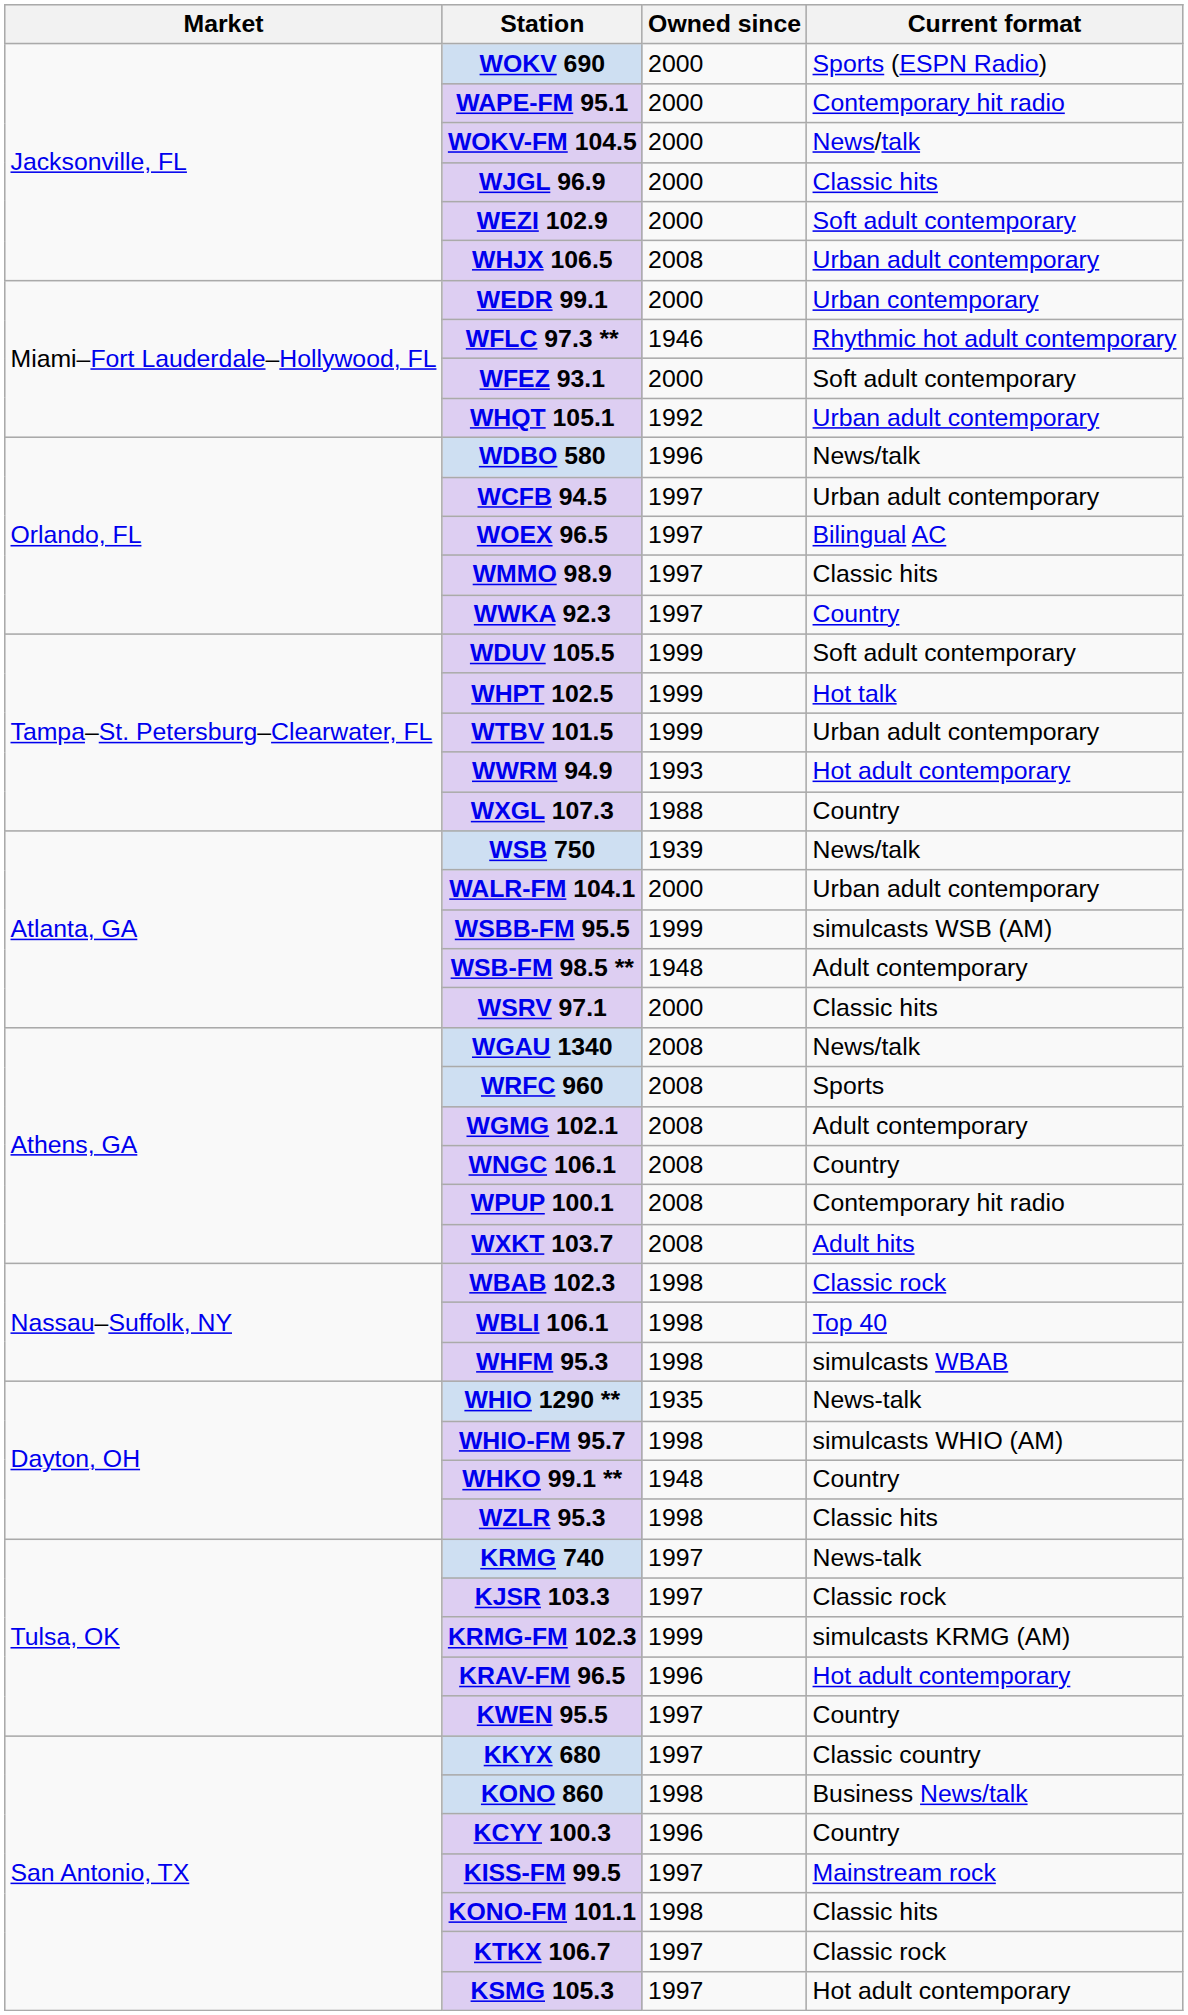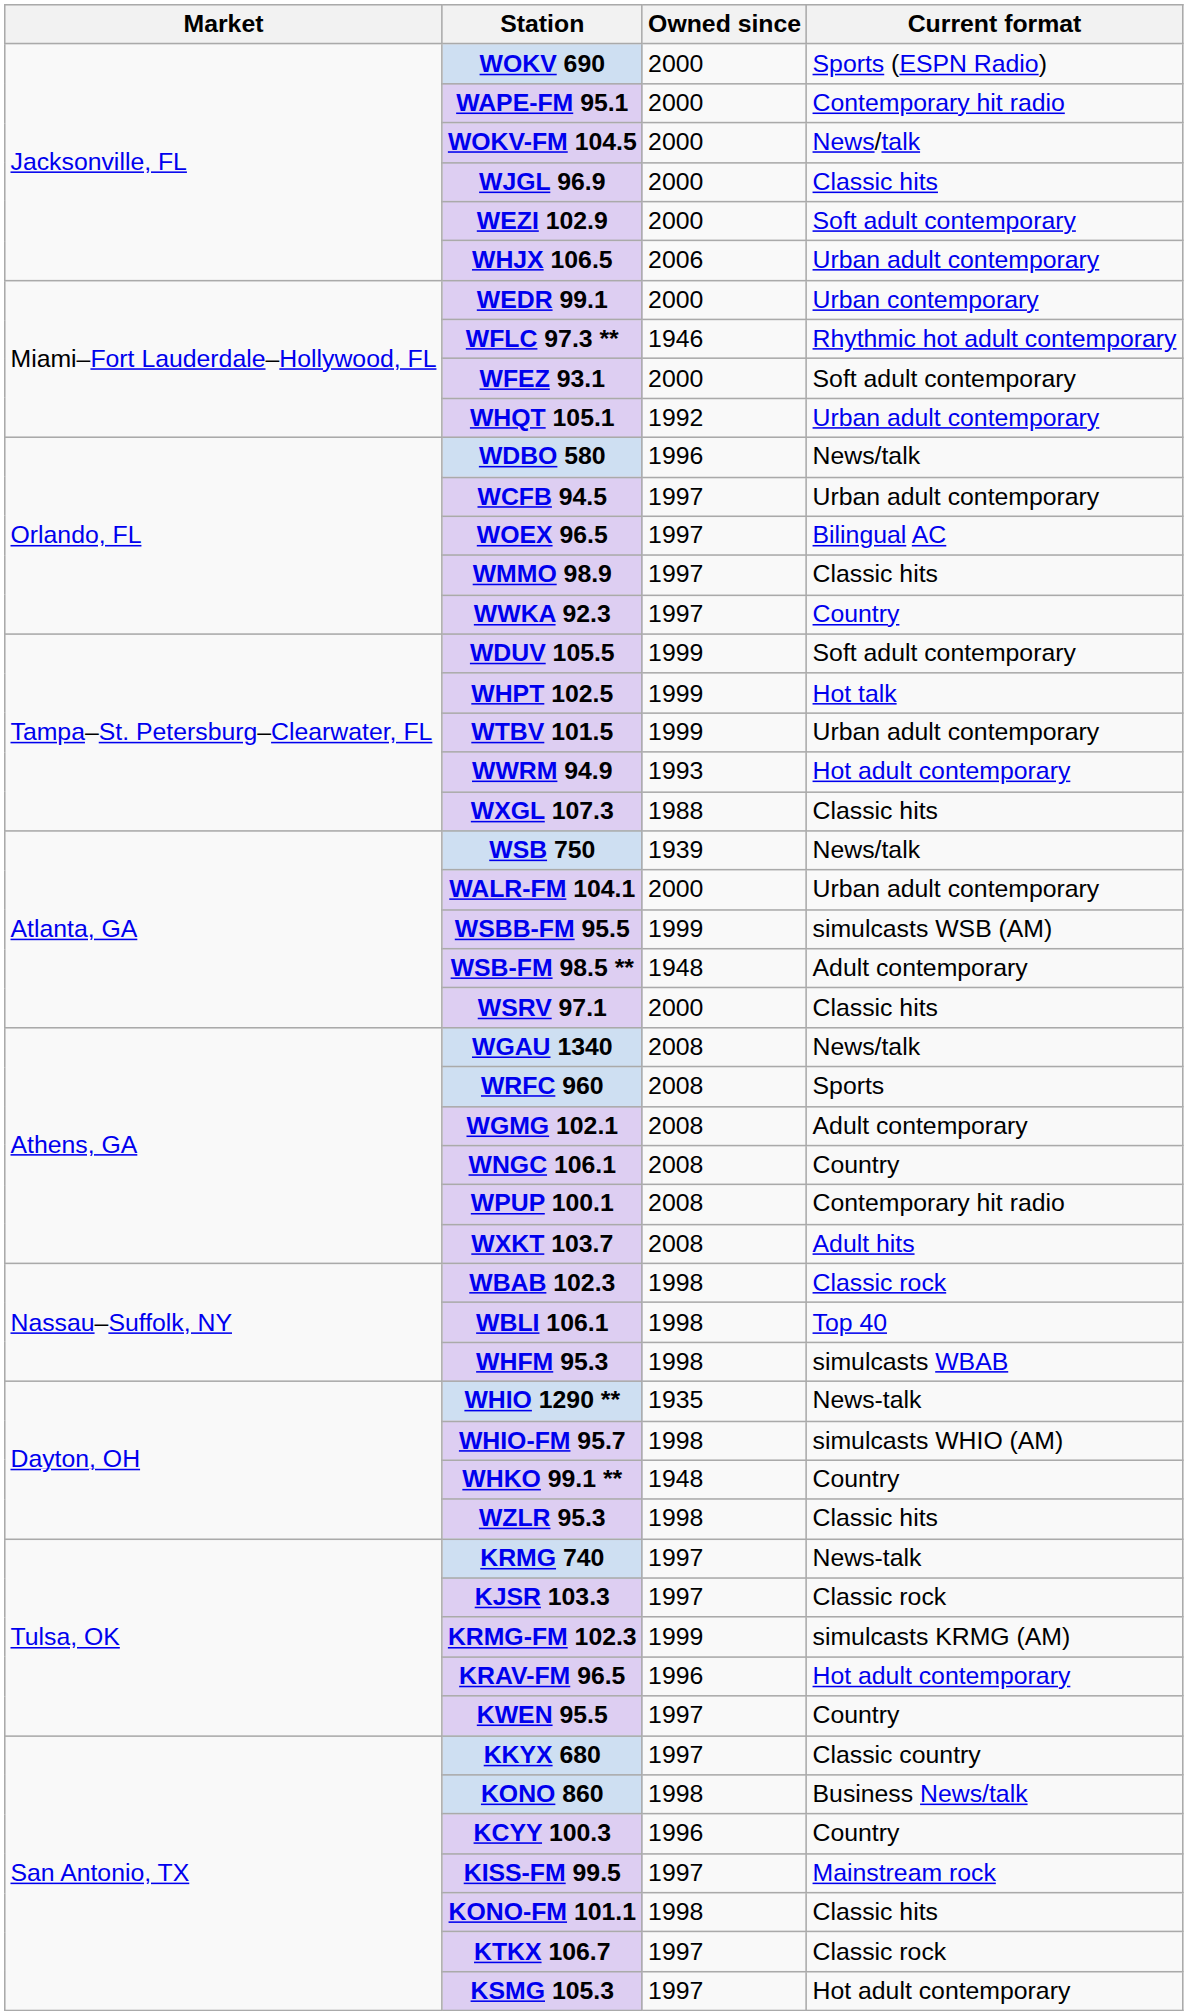 <table class="wikitable">
 <tr>
 <th>Market</th>
 <th>Station</th>
 <th>Owned since</th>
 <th>Current format</th>
 </tr>
 <tr>
 <td rowspan="6"><a href='#'>Jacksonville, FL</a></td>
 <th style="background: #cedff2;"><a href='#'>WOKV</a> 690</th>
 <td>2000</td>
 <td><a href='#'>Sports</a> (<a href='#'>ESPN Radio</a>)</td>
 </tr>
 <tr>
 <th style="background: #ddcef2;"><a href='#'>WAPE-FM</a> 95.1</th>
 <td>2000</td>
 <td><a href='#'>Contemporary hit radio</a></td>
 </tr>
 <tr>
 <th style="background: #ddcef2;"><a href='#'>WOKV-FM</a> 104.5</th>
 <td>2000</td>
 <td><a href='#'>News</a>/<a href='#'>talk</a></td>
 </tr>
 <tr>
 <th style="background: #ddcef2;"><a href='#'>WJGL</a> 96.9</th>
 <td>2000</td>
 <td><a href='#'>Classic hits</a></td>
 </tr>
 <tr>
 <th style="background: #ddcef2;"><a href='#'>WEZI</a> 102.9</th>
 <td>2000</td>
 <td><a href='#'>Soft adult contemporary</a></td>
 </tr>
 <tr>
 <th style="background: #ddcef2;"><a href='#'>WHJX</a> 106.5</th>
-<td>2008</td>
+<td>2006</td>
 <td><a href='#'>Urban adult contemporary</a></td>
 </tr>
 <tr>
 <td rowspan="4">Miami–<a href='#'>Fort Lauderdale</a>–<a href='#'>Hollywood, FL</a></td>
 <th style="background: #ddcef2;"><a href='#'>WEDR</a> 99.1</th>
 <td>2000</td>
 <td><a href='#'>Urban contemporary</a></td>
 </tr>
 <tr>
 <th style="background: #ddcef2;"><a href='#'>WFLC</a> 97.3 **</th>
 <td>1946</td>
 <td><a href='#'>Rhythmic hot adult contemporary</a></td>
 </tr>
 <tr>
 <th style="background: #ddcef2;"><a href='#'>WFEZ</a> 93.1</th>
 <td>2000</td>
 <td>Soft adult contemporary</td>
 </tr>
 <tr>
 <th style="background: #ddcef2;"><a href='#'>WHQT</a> 105.1</th>
 <td>1992</td>
 <td><a href='#'>Urban adult contemporary</a></td>
 </tr>
 <tr>
 <td rowspan="5"><a href='#'>Orlando, FL</a></td>
 <th style="background: #cedff2;"><a href='#'>WDBO</a> 580</th>
 <td>1996</td>
 <td>News/talk</td>
 </tr>
 <tr>
 <th style="background: #ddcef2;"><a href='#'>WCFB</a> 94.5</th>
 <td>1997</td>
 <td>Urban adult contemporary</td>
 </tr>
 <tr>
 <th style="background: #ddcef2;"><a href='#'>WOEX</a> 96.5</th>
 <td>1997</td>
 <td><a href='#'>Bilingual</a> <a href='#'>AC</a></td>
 </tr>
 <tr>
 <th style="background: #ddcef2;"><a href='#'>WMMO</a> 98.9</th>
 <td>1997</td>
 <td>Classic hits</td>
 </tr>
 <tr>
 <th style="background: #ddcef2;"><a href='#'>WWKA</a> 92.3</th>
 <td>1997</td>
 <td><a href='#'>Country</a></td>
 </tr>
 <tr>
 <td rowspan="5"><a href='#'>Tampa</a>–<a href='#'>St. Petersburg</a>–<a href='#'>Clearwater, FL</a></td>
 <th style="background: #ddcef2;"><a href='#'>WDUV</a> 105.5</th>
 <td>1999</td>
 <td>Soft adult contemporary</td>
 </tr>
 <tr>
 <th style="background: #ddcef2;"><a href='#'>WHPT</a> 102.5</th>
 <td>1999</td>
 <td><a href='#'>Hot talk</a></td>
 </tr>
 <tr>
 <th style="background: #ddcef2;"><a href='#'>WTBV</a> 101.5</th>
 <td>1999</td>
 <td>Urban adult contemporary</td>
 </tr>
 <tr>
 <th style="background: #ddcef2;"><a href='#'>WWRM</a> 94.9</th>
 <td>1993</td>
 <td><a href='#'>Hot adult contemporary</a></td>
 </tr>
 <tr>
 <th style="background: #ddcef2;"><a href='#'>WXGL</a> 107.3</th>
 <td>1988</td>
-<td>Country</td>
+<td>Classic hits</td>
 </tr>
 <tr>
 <td rowspan="5"><a href='#'>Atlanta, GA</a></td>
 <th style="background: #cedff2;"><a href='#'>WSB</a> 750</th>
 <td>1939</td>
 <td>News/talk</td>
 </tr>
 <tr>
 <th style="background: #ddcef2;"><a href='#'>WALR-FM</a> 104.1</th>
 <td>2000</td>
 <td>Urban adult contemporary</td>
 </tr>
 <tr>
 <th style="background: #ddcef2;"><a href='#'>WSBB-FM</a> 95.5</th>
 <td>1999</td>
 <td>simulcasts WSB (AM)</td>
 </tr>
 <tr>
 <th style="background: #ddcef2;"><a href='#'>WSB-FM</a> 98.5 **</th>
 <td>1948</td>
 <td>Adult contemporary</td>
 </tr>
 <tr>
 <th style="background: #ddcef2;"><a href='#'>WSRV</a> 97.1</th>
 <td>2000</td>
 <td>Classic hits</td>
 </tr>
 <tr>
 <td rowspan="6"><a href='#'>Athens, GA</a></td>
 <th style="background: #cedff2;"><a href='#'>WGAU</a> 1340</th>
 <td>2008</td>
 <td>News/talk</td>
 </tr>
 <tr>
 <th style="background: #cedff2;"><a href='#'>WRFC</a> 960</th>
 <td>2008</td>
 <td>Sports</td>
 </tr>
 <tr>
 <th style="background: #ddcef2;"><a href='#'>WGMG</a> 102.1</th>
 <td>2008</td>
 <td>Adult contemporary</td>
 </tr>
 <tr>
 <th style="background: #ddcef2;"><a href='#'>WNGC</a> 106.1</th>
 <td>2008</td>
 <td>Country</td>
 </tr>
 <tr>
 <th style="background: #ddcef2;"><a href='#'>WPUP</a> 100.1</th>
 <td>2008</td>
 <td>Contemporary hit radio</td>
 </tr>
 <tr>
 <th style="background: #ddcef2;"><a href='#'>WXKT</a> 103.7</th>
 <td>2008</td>
 <td><a href='#'>Adult hits</a></td>
 </tr>
 <tr>
 <td rowspan="3"><a href='#'>Nassau</a>–<a href='#'>Suffolk, NY</a></td>
 <th style="background: #ddcef2;"><a href='#'>WBAB</a> 102.3</th>
 <td>1998</td>
 <td><a href='#'>Classic rock</a></td>
 </tr>
 <tr>
 <th style="background: #ddcef2;"><a href='#'>WBLI</a> 106.1</th>
 <td>1998</td>
 <td><a href='#'>Top 40</a></td>
 </tr>
 <tr>
 <th style="background: #ddcef2;"><a href='#'>WHFM</a> 95.3</th>
 <td>1998</td>
 <td>simulcasts <a href='#'>WBAB</a></td>
 </tr>
 <tr>
 <td rowspan="4"><a href='#'>Dayton, OH</a></td>
 <th style="background: #cedff2;"><a href='#'>WHIO</a> 1290 **</th>
 <td>1935</td>
 <td>News-talk</td>
 </tr>
 <tr>
 <th style="background: #ddcef2;"><a href='#'>WHIO-FM</a> 95.7</th>
 <td>1998</td>
 <td>simulcasts WHIO (AM)</td>
 </tr>
 <tr>
 <th style="background: #ddcef2;"><a href='#'>WHKO</a> 99.1 **</th>
 <td>1948</td>
 <td>Country</td>
 </tr>
 <tr>
 <th style="background: #ddcef2;"><a href='#'>WZLR</a> 95.3</th>
 <td>1998</td>
 <td>Classic hits</td>
 </tr>
 <tr>
 <td rowspan="5"><a href='#'>Tulsa, OK</a></td>
 <th style="background: #cedff2;"><a href='#'>KRMG</a> 740</th>
 <td>1997</td>
 <td>News-talk</td>
 </tr>
 <tr>
 <th style="background: #ddcef2;"><a href='#'>KJSR</a> 103.3</th>
 <td>1997</td>
 <td>Classic rock</td>
 </tr>
 <tr>
 <th style="background: #ddcef2;"><a href='#'>KRMG-FM</a> 102.3</th>
 <td>1999</td>
 <td>simulcasts KRMG (AM)</td>
 </tr>
 <tr>
 <th style="background: #ddcef2;"><a href='#'>KRAV-FM</a> 96.5</th>
 <td>1996</td>
 <td><a href='#'>Hot adult contemporary</a></td>
 </tr>
 <tr>
 <th style="background: #ddcef2;"><a href='#'>KWEN</a> 95.5</th>
 <td>1997</td>
 <td>Country</td>
 </tr>
 <tr>
 <td rowspan="7"><a href='#'>San Antonio, TX</a></td>
 <th style="background: #cedff2;"><a href='#'>KKYX</a> 680</th>
 <td>1997</td>
 <td>Classic country</td>
 </tr>
 <tr>
 <th style="background: #cedff2;"><a href='#'>KONO</a> 860</th>
 <td>1998</td>
 <td>Business <a href='#'>News/talk</a></td>
 </tr>
 <tr>
 <th style="background: #ddcef2;"><a href='#'>KCYY</a> 100.3</th>
 <td>1996</td>
 <td>Country</td>
 </tr>
 <tr>
 <th style="background: #ddcef2;"><a href='#'>KISS-FM</a> 99.5</th>
 <td>1997</td>
 <td><a href='#'>Mainstream rock</a></td>
 </tr>
 <tr>
 <th style="background: #ddcef2;"><a href='#'>KONO-FM</a> 101.1</th>
 <td>1998</td>
 <td>Classic hits</td>
 </tr>
 <tr>
 <th style="background: #ddcef2;"><a href='#'>KTKX</a> 106.7</th>
 <td>1997</td>
 <td>Classic rock</td>
 </tr>
 <tr>
 <th style="background: #ddcef2;"><a href='#'>KSMG</a> 105.3</th>
 <td>1997</td>
 <td>Hot adult contemporary</td>
 </tr>
 </table>
